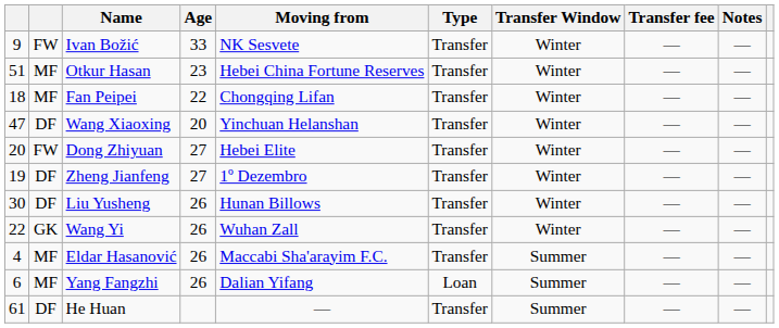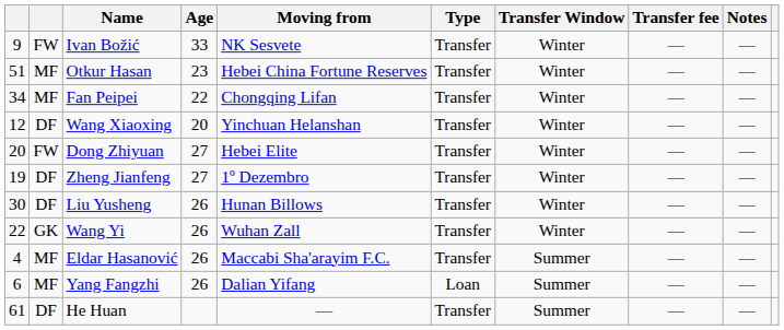 <table class="wikitable" Style="text-align: center">
 <tr>
 <th></th>
 <th></th>
 <th>Name</th>
 <th>Age</th>
 <th>Moving from</th>
 <th>Type</th>
 <th>Transfer Window</th>
 <th>Transfer fee</th>
 <th>Notes</th>
 <th></th>
 </tr>
 <tr>
 <td align="center">9</td>
 <td align="center">FW</td>
 <td align=left> <a href='#'>Ivan Božić</a></td>
 <td align="center">33</td>
 <td align=left> <a href='#'>NK Sesvete</a></td>
 <td>Transfer</td>
 <td>Winter</td>
 <td>—</td>
 <td>—</td>
 <td></td>
 </tr>
 <tr>
 <td align="center">51</td>
 <td align="center">MF</td>
 <td align=left> <a href='#'>Otkur Hasan</a></td>
 <td align="center">23</td>
 <td align=left> <a href='#'>Hebei China Fortune Reserves</a></td>
 <td>Transfer</td>
 <td>Winter</td>
 <td>—</td>
 <td>—</td>
 <td></td>
 </tr>
 <tr>
-<td>18</td>
+<td>34</td>
 <td>MF</td>
 <td align=left> <a href='#'>Fan Peipei</a></td>
 <td>22</td>
 <td align=left> <a href='#'>Chongqing Lifan</a></td>
 <td>Transfer</td>
 <td>Winter</td>
 <td>—</td>
 <td>—</td>
 <td></td>
 </tr>
 <tr>
-<td>47</td>
+<td>12</td>
 <td>DF</td>
 <td align=left> <a href='#'>Wang Xiaoxing</a></td>
 <td>20</td>
 <td align=left> <a href='#'>Yinchuan Helanshan</a></td>
 <td>Transfer</td>
 <td>Winter</td>
 <td>—</td>
 <td>—</td>
 <td></td>
 </tr>
 <tr>
 <td>20</td>
 <td>FW</td>
 <td align=left> <a href='#'>Dong Zhiyuan</a></td>
 <td>27</td>
 <td align=left> <a href='#'>Hebei Elite</a></td>
 <td>Transfer</td>
 <td>Winter</td>
 <td>—</td>
 <td>—</td>
 <td></td>
 </tr>
 <tr>
 <td>19</td>
 <td>DF</td>
 <td align=left> <a href='#'>Zheng Jianfeng</a></td>
 <td>27</td>
 <td align=left> <a href='#'>1º Dezembro</a></td>
 <td>Transfer</td>
 <td>Winter</td>
 <td>—</td>
 <td>—</td>
 <td></td>
 </tr>
 <tr>
 <td>30</td>
 <td>DF</td>
 <td align=left> <a href='#'>Liu Yusheng</a></td>
 <td>26</td>
 <td align=left> <a href='#'>Hunan Billows</a></td>
 <td>Transfer</td>
 <td>Winter</td>
 <td>—</td>
 <td>—</td>
 <td></td>
 </tr>
 <tr>
 <td>22</td>
 <td>GK</td>
 <td align=left> <a href='#'>Wang Yi</a></td>
 <td>26</td>
 <td align=left> <a href='#'>Wuhan Zall</a></td>
 <td>Transfer</td>
 <td>Winter</td>
 <td>—</td>
 <td>—</td>
 <td></td>
 </tr>
 <tr>
 <td>4</td>
 <td>MF</td>
 <td align=left> <a href='#'>Eldar Hasanović</a></td>
 <td>26</td>
 <td align=left> <a href='#'>Maccabi Sha'arayim F.C.</a></td>
 <td>Transfer</td>
 <td>Summer</td>
 <td>—</td>
 <td>—</td>
 <td></td>
 </tr>
 <tr>
 <td>6</td>
 <td>MF</td>
 <td align=left> <a href='#'>Yang Fangzhi</a></td>
 <td>26</td>
 <td align=left> <a href='#'>Dalian Yifang</a></td>
 <td>Loan</td>
 <td>Summer</td>
 <td>—</td>
 <td>—</td>
 <td></td>
 </tr>
 <tr>
 <td>61</td>
 <td>DF</td>
 <td align=left> He Huan</td>
 <td></td>
 <td>—</td>
 <td>Transfer</td>
 <td>Summer</td>
 <td>—</td>
 <td>—</td>
 <td></td>
 </tr>
 </table>
